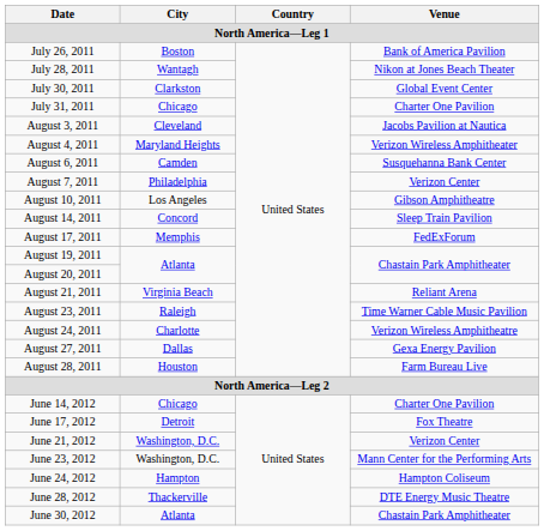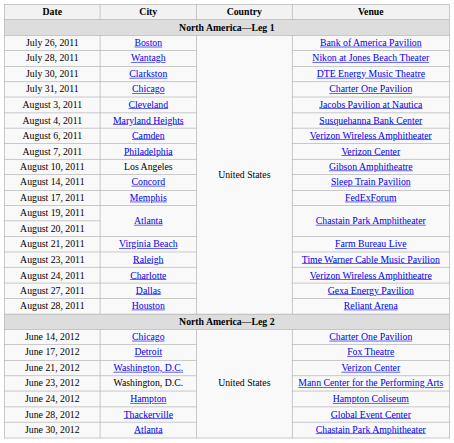 <table class="wikitable" style="text-align:center;">
 <tr>
 <th style="width:150px;">Date</th>
 <th style="width:150px;">City</th>
 <th style="width:150px;">Country</th>
 <th style="width:250px;">Venue</th>
 </tr>
 <tr bgcolor="#DDDDDD">
 <td colspan=4><strong>North America—Leg 1</strong></td>
 </tr>
 <tr>
 <td>July 26, 2011</td>
 <td><a href='#'>Boston</a></td>
 <td rowspan="18">United States</td>
 <td><a href='#'>Bank of America Pavilion</a></td>
 </tr>
 <tr>
 <td>July 28, 2011</td>
 <td><a href='#'>Wantagh</a></td>
 <td><a href='#'>Nikon at Jones Beach Theater</a></td>
 </tr>
 <tr>
 <td>July 30, 2011</td>
 <td><a href='#'>Clarkston</a></td>
-<td><a href='#'>Global Event Center</a></td>
+<td><a href='#'>DTE Energy Music Theatre</a></td>
 </tr>
 <tr>
 <td>July 31, 2011</td>
 <td><a href='#'>Chicago</a></td>
 <td><a href='#'>Charter One Pavilion</a></td>
 </tr>
 <tr>
 <td>August 3, 2011</td>
 <td><a href='#'>Cleveland</a></td>
 <td><a href='#'>Jacobs Pavilion at Nautica</a></td>
 </tr>
 <tr>
 <td>August 4, 2011</td>
 <td><a href='#'>Maryland Heights</a></td>
-<td><a href='#'>Verizon Wireless Amphitheater</a></td>
+<td><a href='#'>Susquehanna Bank Center</a></td>
 </tr>
 <tr>
 <td>August 6, 2011</td>
 <td><a href='#'>Camden</a></td>
-<td><a href='#'>Susquehanna Bank Center</a></td>
+<td><a href='#'>Verizon Wireless Amphitheater</a></td>
 </tr>
 <tr>
 <td>August 7, 2011</td>
 <td><a href='#'>Philadelphia</a></td>
 <td><a href='#'>Verizon Center</a></td>
 </tr>
 <tr>
 <td>August 10, 2011</td>
 <td>Los Angeles</td>
 <td><a href='#'>Gibson Amphitheatre</a></td>
 </tr>
 <tr>
 <td>August 14, 2011</td>
 <td><a href='#'>Concord</a></td>
 <td><a href='#'>Sleep Train Pavilion</a></td>
 </tr>
 <tr>
 <td>August 17, 2011</td>
 <td><a href='#'>Memphis</a></td>
 <td><a href='#'>FedExForum</a></td>
 </tr>
 <tr>
 <td>August 19, 2011</td>
 <td rowspan="2"><a href='#'>Atlanta</a></td>
 <td rowspan="2"><a href='#'>Chastain Park Amphitheater</a></td>
 </tr>
 <tr>
 <td>August 20, 2011</td>
 </tr>
 <tr>
 <td>August 21, 2011</td>
 <td><a href='#'>Virginia Beach</a></td>
-<td><a href='#'>Reliant Arena</a></td>
+<td><a href='#'>Farm Bureau Live</a></td>
 </tr>
 <tr>
 <td>August 23, 2011</td>
 <td><a href='#'>Raleigh</a></td>
 <td><a href='#'>Time Warner Cable Music Pavilion</a></td>
 </tr>
 <tr>
 <td>August 24, 2011</td>
 <td><a href='#'>Charlotte</a></td>
 <td><a href='#'>Verizon Wireless Amphitheatre</a></td>
 </tr>
 <tr>
 <td>August 27, 2011</td>
 <td><a href='#'>Dallas</a></td>
 <td><a href='#'>Gexa Energy Pavilion</a></td>
 </tr>
 <tr>
 <td>August 28, 2011</td>
 <td><a href='#'>Houston</a></td>
-<td><a href='#'>Farm Bureau Live</a></td>
+<td><a href='#'>Reliant Arena</a></td>
 </tr>
 <tr bgcolor="#DDDDDD">
 <td colspan=4><strong>North America—Leg 2</strong></td>
 </tr>
 <tr>
 <td>June 14, 2012</td>
 <td><a href='#'>Chicago</a></td>
 <td rowspan="7">United States</td>
 <td><a href='#'>Charter One Pavilion</a></td>
 </tr>
 <tr>
 <td>June 17, 2012</td>
 <td><a href='#'>Detroit</a></td>
 <td><a href='#'>Fox Theatre</a></td>
 </tr>
 <tr>
 <td>June 21, 2012</td>
 <td><a href='#'>Washington, D.C.</a></td>
 <td><a href='#'>Verizon Center</a></td>
 </tr>
 <tr>
 <td>June 23, 2012</td>
 <td>Washington, D.C.</td>
 <td><a href='#'>Mann Center for the Performing Arts</a></td>
 </tr>
 <tr>
 <td>June 24, 2012</td>
 <td><a href='#'>Hampton</a></td>
 <td><a href='#'>Hampton Coliseum</a></td>
 </tr>
 <tr>
 <td>June 28, 2012</td>
 <td><a href='#'>Thackerville</a></td>
-<td><a href='#'>DTE Energy Music Theatre</a></td>
+<td><a href='#'>Global Event Center</a></td>
 </tr>
 <tr>
 <td>June 30, 2012</td>
 <td><a href='#'>Atlanta</a></td>
 <td><a href='#'>Chastain Park Amphitheater</a></td>
 </tr>
 </table>
